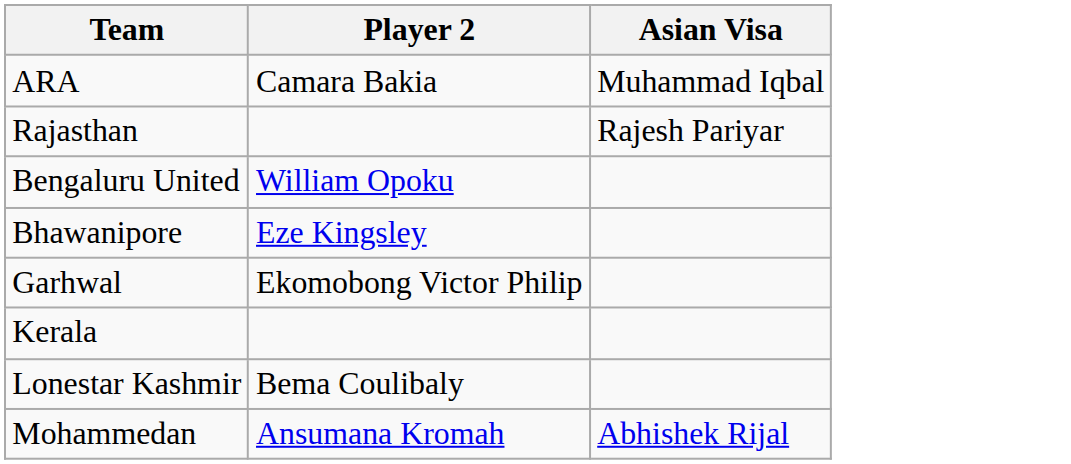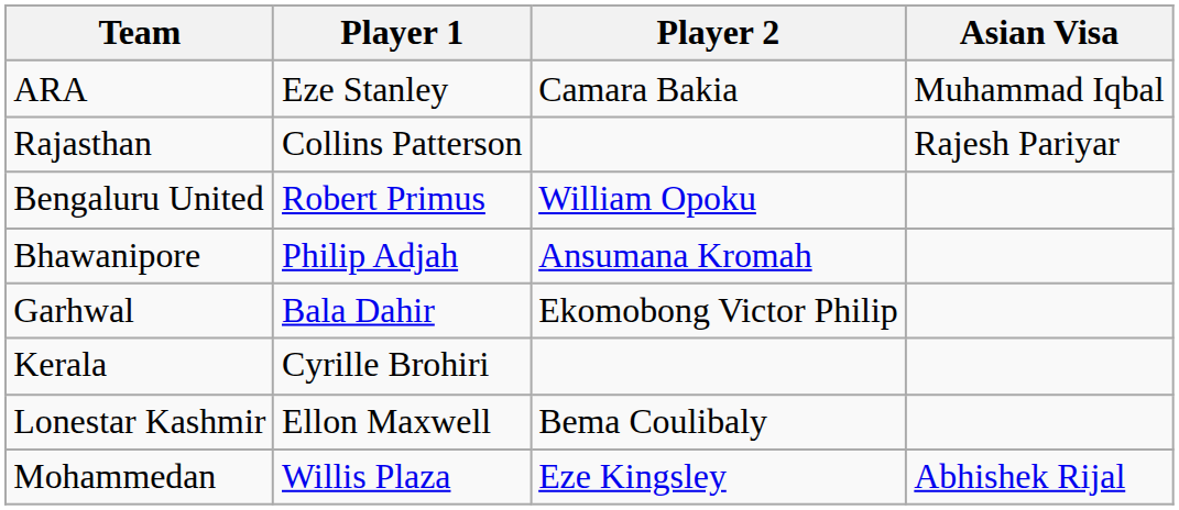 <table class="sortable wikitable" style="text-align: left; font-size:100%">
 <tr>
 <th style="text-align:center;">Team</th>
+<th style="text-align:center;">Player 1</th>
 <th style="text-align:center;">Player 2</th>
 <th style="text-align:center;">Asian Visa</th>
 </tr>
 <tr>
 <td>ARA</td>
+<td> Eze Stanley</td>
 <td> Camara Bakia</td>
 <td> Muhammad Iqbal</td>
 </tr>
 <tr>
 <td>Rajasthan</td>
+<td> Collins Patterson</td>
 <td></td>
 <td> Rajesh Pariyar</td>
 </tr>
 <tr>
 <td>Bengaluru United</td>
+<td> <a href='#'>Robert Primus</a></td>
 <td> <a href='#'>William Opoku</a></td>
 <td></td>
 </tr>
 <tr>
 <td>Bhawanipore</td>
-<td> <a href='#'>Eze Kingsley</a></td>
+<td> <a href='#'>Philip Adjah</a></td>
+<td> <a href='#'>Ansumana Kromah</a></td>
 <td></td>
 </tr>
 <tr>
 <td>Garhwal</td>
+<td> <a href='#'>Bala Dahir</a></td>
 <td> Ekomobong Victor Philip</td>
 <td></td>
 </tr>
 <tr>
 <td>Kerala</td>
+<td> Cyrille Brohiri</td>
 <td></td>
 <td></td>
 </tr>
 <tr>
 <td>Lonestar Kashmir</td>
+<td> Ellon Maxwell</td>
 <td> Bema Coulibaly</td>
 <td></td>
 </tr>
 <tr>
 <td>Mohammedan</td>
-<td> <a href='#'>Ansumana Kromah</a></td>
+<td> <a href='#'>Willis Plaza</a></td>
+<td> <a href='#'>Eze Kingsley</a></td>
 <td> <a href='#'>Abhishek Rijal</a></td>
 </tr>
 </table>
